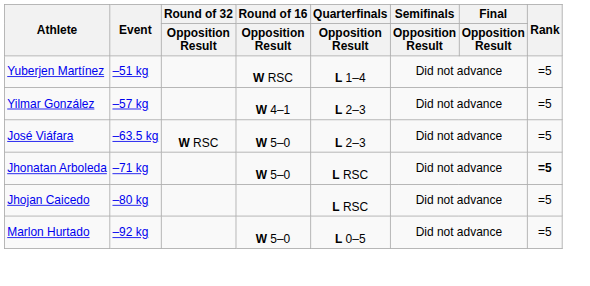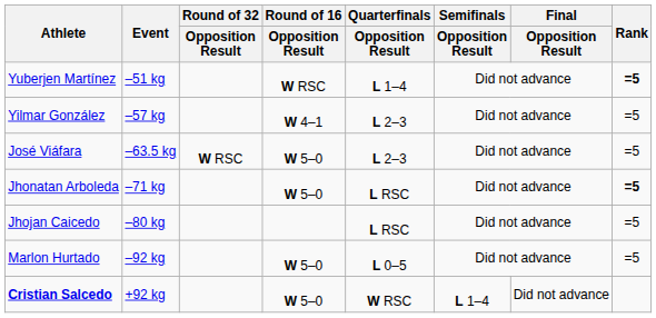 <table class=wikitable style=font-size:90%;text-align:center>
 <tr>
 <th rowspan=2>Athlete</th>
 <th rowspan=2>Event</th>
 <th>Round of 32</th>
 <th>Round of 16</th>
 <th>Quarterfinals</th>
 <th>Semifinals</th>
 <th>Final</th>
 <th rowspan="2">Rank</th>
 </tr>
 <tr>
 <th>Opposition<br>Result</th>
 <th>Opposition<br>Result</th>
 <th>Opposition<br>Result</th>
 <th>Opposition<br>Result</th>
 <th>Opposition<br>Result</th>
 </tr>
 <tr align=center>
 <td align=left><a href='#'>Yuberjen Martínez</a></td>
 <td align=left><a href='#'>–51 kg</a></td>
 <td></td>
 <td><br><strong>W</strong> RSC</td>
 <td><br><strong>L</strong> 1–4</td>
 <td colspan="2">Did not advance</td>
-<td>=5</td>
+<td><strong>=5</strong></td>
 </tr>
 <tr>
 <td align=left><a href='#'>Yilmar González</a></td>
 <td align=left><a href='#'>–57 kg</a></td>
 <td></td>
 <td><br><strong>W</strong> 4–1</td>
 <td><br><strong>L</strong> 2–3</td>
 <td colspan="2">Did not advance</td>
 <td>=5</td>
 </tr>
 <tr>
 <td align=left><a href='#'>José Viáfara</a></td>
 <td align=left><a href='#'>–63.5 kg</a></td>
 <td><br> <strong>W</strong> RSC</td>
 <td><br><strong>W</strong> 5–0</td>
 <td><br><strong>L</strong> 2–3</td>
 <td colspan="2">Did not advance</td>
 <td>=5</td>
 </tr>
 <tr>
 <td align=left><a href='#'>Jhonatan Arboleda</a></td>
 <td align=left><a href='#'>–71 kg</a></td>
 <td></td>
 <td><br><strong>W</strong> 5–0</td>
 <td><br><strong>L</strong> RSC</td>
 <td colspan="2">Did not advance</td>
 <td><strong>=5</strong></td>
 </tr>
 <tr>
 <td align=left><a href='#'>Jhojan Caicedo</a></td>
 <td align=left><a href='#'>–80 kg</a></td>
 <td></td>
 <td></td>
 <td><br><strong>L</strong> RSC</td>
 <td colspan="2">Did not advance</td>
 <td>=5</td>
 </tr>
 <tr>
 <td align=left><a href='#'>Marlon Hurtado</a></td>
 <td align=left><a href='#'>–92 kg</a></td>
 <td></td>
 <td><br><strong>W</strong> 5–0</td>
 <td><br><strong>L</strong> 0–5</td>
 <td colspan="2">Did not advance</td>
 <td>=5</td>
 </tr>
+<tr>
+<td align=left><strong><a href='#'>Cristian Salcedo</a></strong></td>
+<td align=left><a href='#'>+92 kg</a></td>
+<td></td>
+<td><br> <strong>W</strong> 5–0</td>
+<td><br><strong>W</strong> RSC</td>
+<td><br><strong>L</strong> 1–4</td>
+<td>Did not advance</td>
+<td></td>
+</tr>
 </table>
